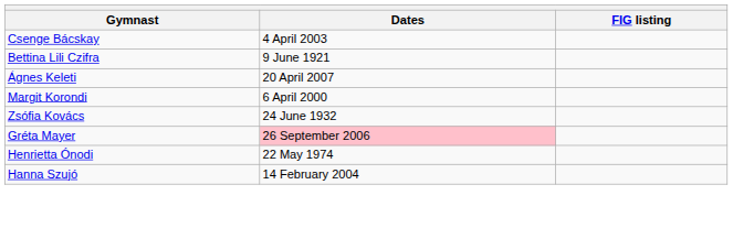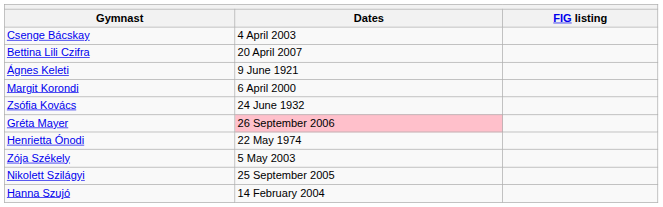 <table class="wikitable mw-collapsible mw-collapsed" width="75%">
 <tr>
 <th colspan="3"></th>
 </tr>
 <tr>
 <th>Gymnast</th>
 <th>Dates</th>
 <th><a href='#'>FIG</a> listing</th>
 </tr>
 <tr>
 <td><a href='#'>Csenge Bácskay</a></td>
 <td>4 April 2003</td>
 <td></td>
 </tr>
 <tr>
 <td><a href='#'>Bettina Lili Czifra</a></td>
-<td>9 June 1921</td>
+<td>20 April 2007</td>
 <td></td>
 </tr>
 <tr>
 <td><a href='#'>Ágnes Keleti</a></td>
-<td>20 April 2007</td>
+<td>9 June 1921</td>
 <td></td>
 </tr>
 <tr>
 <td><a href='#'>Margit Korondi</a></td>
 <td>6 April 2000</td>
 <td></td>
 </tr>
 <tr>
 <td><a href='#'>Zsófia Kovács</a></td>
 <td>24 June 1932</td>
 <td></td>
 </tr>
 <tr>
 <td><a href='#'>Gréta Mayer</a></td>
 <td style="background: pink;">26 September 2006</td>
 <td></td>
 </tr>
 <tr>
 <td><a href='#'>Henrietta Ónodi</a></td>
 <td>22 May 1974</td>
 <td></td>
 </tr>
 <tr>
+<td><a href='#'>Zója Székely</a></td>
+<td>5 May 2003</td>
+<td></td>
+</tr>
+<tr>
+<td><a href='#'>Nikolett Szilágyi</a></td>
+<td>25 September 2005</td>
+<td></td>
+</tr>
+<tr>
 <td><a href='#'>Hanna Szujó</a></td>
 <td>14 February 2004</td>
 <td></td>
 </tr>
 </table>
